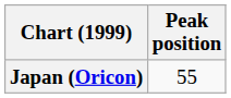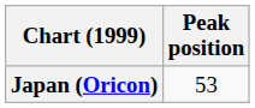 <table class="wikitable plainrowheaders" style="text-align:center;" border="1">
 <tr>
 <th scope="col">Chart (1999)</th>
 <th scope="col">Peak<br>position</th>
 </tr>
 <tr>
 <th scope="row">Japan (<a href='#'>Oricon</a>)</th>
-<td>55</td>
+<td>53</td>
 </tr>
 </table>
